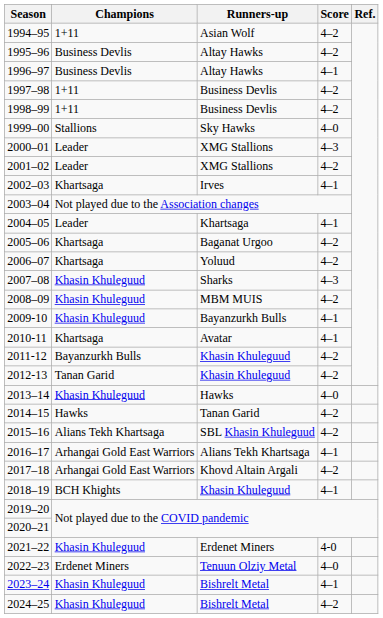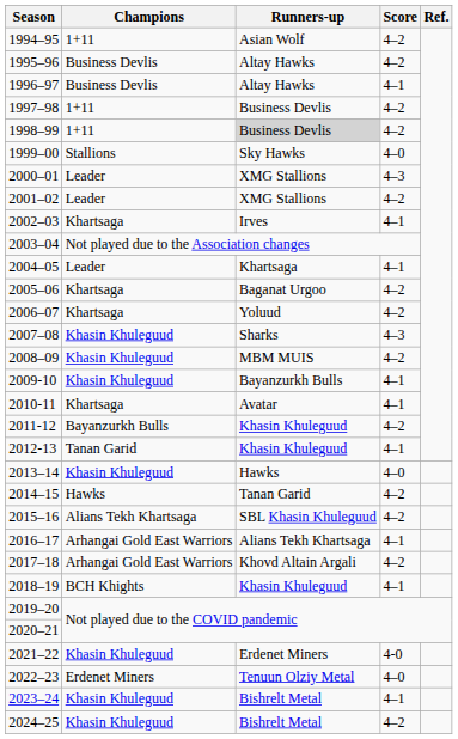 <table class="wikitable">
 <tr>
 <th>Season</th>
 <th>Champions</th>
 <th>Runners-up</th>
 <th>Score</th>
 <th>Ref.</th>
 </tr>
 <tr>
 <td>1994–95</td>
 <td>1+11</td>
 <td>Asian Wolf</td>
 <td>4–2</td>
 </tr>
 <tr>
 <td>1995–96</td>
 <td>Business Devlis</td>
 <td>Altay Hawks</td>
 <td>4–2</td>
 </tr>
 <tr>
 <td>1996–97</td>
 <td>Business Devlis</td>
 <td>Altay Hawks</td>
 <td>4–1</td>
 </tr>
 <tr>
 <td>1997–98</td>
 <td>1+11</td>
 <td>Business Devlis</td>
 <td>4–2</td>
 </tr>
 <tr>
 <td>1998–99</td>
 <td>1+11</td>
-<td>Business Devlis</td>
+<td style="background: lightgrey;">Business Devlis</td>
 <td>4–2</td>
 </tr>
 <tr>
 <td>1999–00</td>
 <td>Stallions</td>
 <td>Sky Hawks</td>
 <td>4–0</td>
 </tr>
 <tr>
 <td>2000–01</td>
 <td>Leader</td>
 <td>XMG Stallions</td>
 <td>4–3</td>
 </tr>
 <tr>
 <td>2001–02</td>
 <td>Leader</td>
 <td>XMG Stallions</td>
 <td>4–2</td>
 </tr>
 <tr>
 <td>2002–03</td>
 <td>Khartsaga</td>
 <td>Irves</td>
 <td>4–1</td>
 </tr>
 <tr>
 <td>2003–04</td>
 <td colspan="3" rowspan="1">Not played due to the <a href='#'>Association changes</a></td>
 </tr>
 <tr>
 <td>2004–05</td>
 <td>Leader</td>
 <td>Khartsaga</td>
 <td>4–1</td>
 </tr>
 <tr>
 <td>2005–06</td>
 <td>Khartsaga</td>
 <td>Baganat Urgoo</td>
 <td>4–2</td>
 </tr>
 <tr>
 <td>2006–07</td>
 <td>Khartsaga</td>
 <td>Yoluud</td>
 <td>4–2</td>
 </tr>
 <tr>
 <td>2007–08</td>
 <td><a href='#'>Khasin Khuleguud</a></td>
 <td>Sharks</td>
 <td>4–3</td>
 </tr>
 <tr>
 <td>2008–09</td>
 <td><a href='#'>Khasin Khuleguud</a></td>
 <td>MBM MUIS</td>
 <td>4–2</td>
 </tr>
 <tr>
 <td>2009-10</td>
 <td><a href='#'>Khasin Khuleguud</a></td>
 <td>Bayanzurkh Bulls</td>
 <td>4–1</td>
 </tr>
 <tr>
 <td>2010-11</td>
 <td>Khartsaga</td>
 <td>Avatar</td>
 <td>4–1</td>
 </tr>
 <tr>
 <td>2011-12</td>
 <td>Bayanzurkh Bulls</td>
 <td><a href='#'>Khasin Khuleguud</a></td>
 <td>4–2</td>
 </tr>
 <tr>
 <td>2012-13</td>
 <td>Tanan Garid</td>
 <td><a href='#'>Khasin Khuleguud</a></td>
-<td>4–2</td>
+<td>4–1</td>
 </tr>
 <tr>
 <td>2013–14</td>
 <td><a href='#'>Khasin Khuleguud</a></td>
 <td>Hawks</td>
 <td>4–0</td>
 <td></td>
 </tr>
 <tr>
 <td>2014–15</td>
 <td>Hawks</td>
 <td>Tanan Garid</td>
 <td>4–2</td>
 <td></td>
 </tr>
 <tr>
 <td>2015–16</td>
 <td>Alians Tekh Khartsaga</td>
 <td>SBL <a href='#'>Khasin Khuleguud</a></td>
 <td>4–2</td>
 <td></td>
 </tr>
 <tr>
 <td>2016–17</td>
 <td>Arhangai Gold East Warriors</td>
 <td>Alians Tekh Khartsaga</td>
 <td>4–1</td>
 <td></td>
 </tr>
 <tr>
 <td>2017–18</td>
 <td>Arhangai Gold East Warriors</td>
 <td>Khovd Altain Argali</td>
 <td>4–2</td>
 <td></td>
 </tr>
 <tr>
 <td>2018–19</td>
 <td>BCH Khights</td>
 <td><a href='#'>Khasin Khuleguud</a></td>
 <td>4–1</td>
 <td></td>
 </tr>
 <tr>
 <td>2019–20</td>
 <td colspan="4" rowspan="2">Not played due to the <a href='#'>COVID pandemic</a></td>
 </tr>
 <tr>
 <td>2020–21</td>
 </tr>
 <tr>
 <td>2021–22</td>
 <td><a href='#'>Khasin Khuleguud</a></td>
 <td>Erdenet Miners</td>
 <td>4-0</td>
 <td></td>
 </tr>
 <tr>
 <td>2022–23</td>
 <td>Erdenet Miners</td>
 <td><a href='#'>Tenuun Olziy Metal</a></td>
 <td>4–0</td>
 <td></td>
 </tr>
 <tr>
 <td><a href='#'>2023–24</a></td>
 <td><a href='#'>Khasin Khuleguud</a></td>
 <td><a href='#'>Bishrelt Metal</a></td>
 <td>4–1</td>
 <td></td>
 </tr>
 <tr>
 <td>2024–25</td>
 <td><a href='#'>Khasin Khuleguud</a></td>
 <td><a href='#'>Bishrelt Metal</a></td>
 <td>4–2</td>
 <td></td>
 </tr>
 </table>
